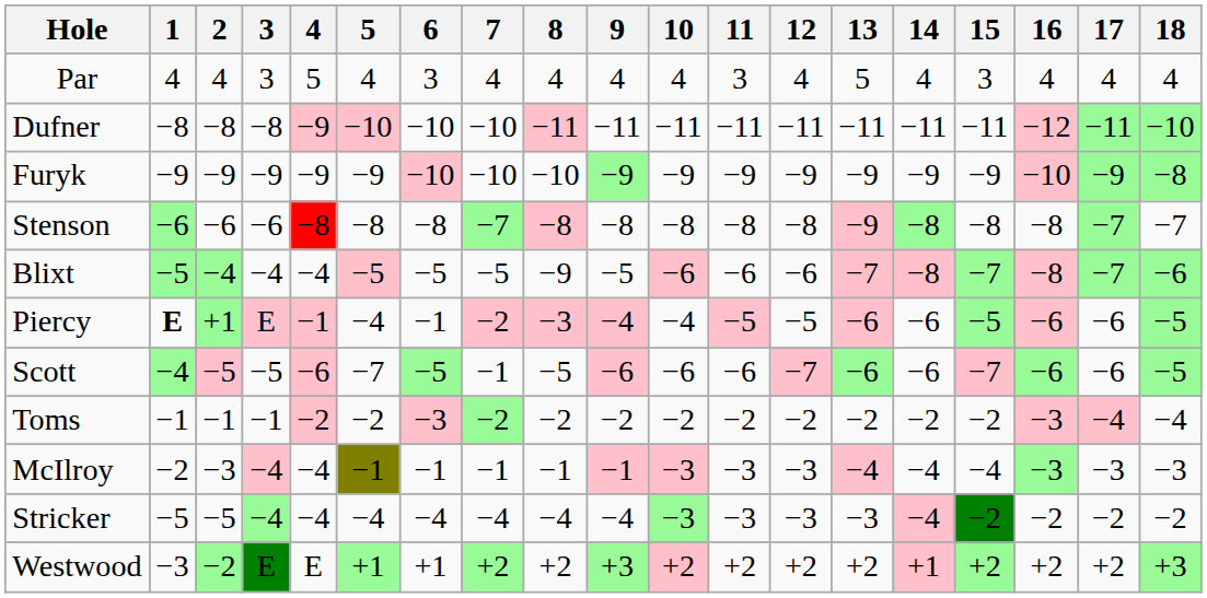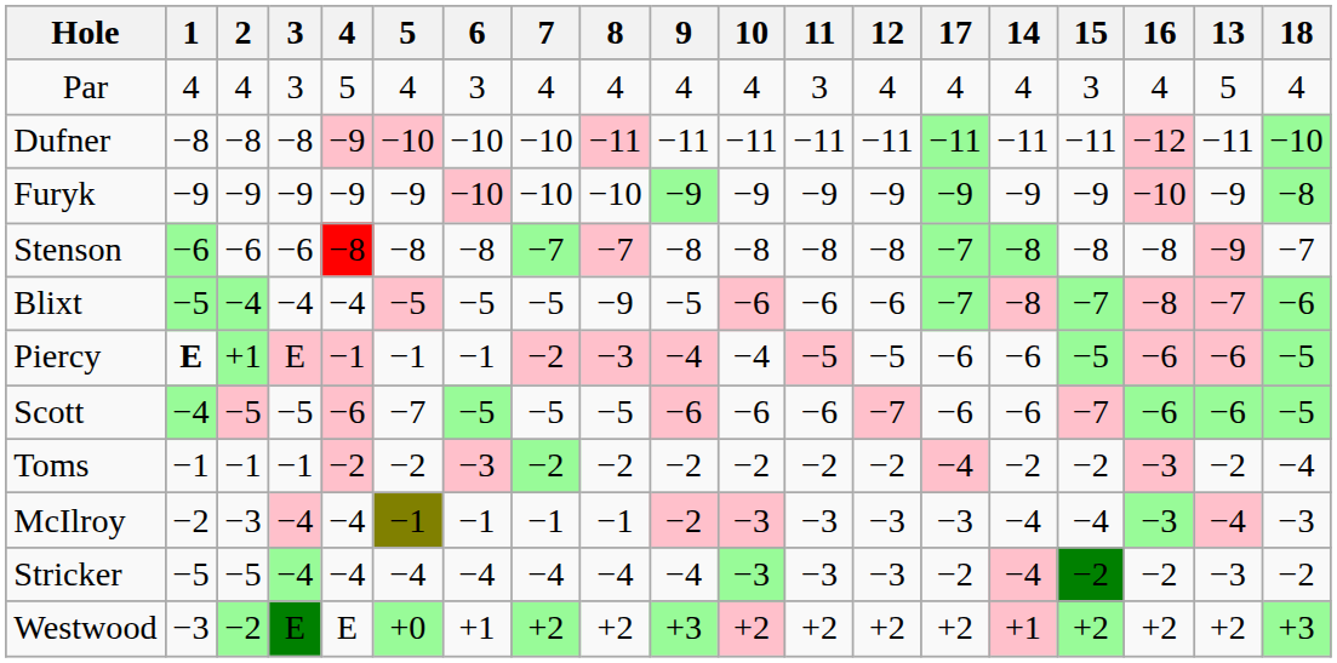 <table class="wikitable" style="text-align:center">
 <tr>
 <th>Hole</th>
 <th>1</th>
 <th>2</th>
 <th>3</th>
 <th>4</th>
 <th>5</th>
 <th>6</th>
 <th>7</th>
 <th>8</th>
 <th>9</th>
 <th>10</th>
 <th>11</th>
 <th>12</th>
-<th>13</th>
+<th>17</th>
 <th>14</th>
 <th>15</th>
 <th>16</th>
-<th>17</th>
+<th>13</th>
 <th>18</th>
 </tr>
 <tr>
 <td>Par</td>
 <td>4</td>
 <td>4</td>
 <td>3</td>
 <td>5</td>
 <td>4</td>
 <td>3</td>
 <td>4</td>
 <td>4</td>
 <td>4</td>
 <td>4</td>
 <td>3</td>
 <td>4</td>
-<td>5</td>
+<td>4</td>
 <td>4</td>
 <td>3</td>
 <td>4</td>
-<td>4</td>
+<td>5</td>
 <td>4</td>
 </tr>
 <tr>
 <td align=left> Dufner</td>
 <td>−8</td>
 <td>−8</td>
 <td>−8</td>
 <td style="background: Pink;">−9</td>
 <td style="background: Pink;">−10</td>
 <td>−10</td>
 <td>−10</td>
 <td style="background: Pink;">−11</td>
 <td>−11</td>
 <td>−11</td>
 <td>−11</td>
 <td>−11</td>
-<td>−11</td>
+<td style="background: PaleGreen;">−11</td>
 <td>−11</td>
 <td>−11</td>
 <td style="background: Pink;">−12</td>
-<td style="background: PaleGreen;">−11</td>
+<td>−11</td>
 <td style="background: PaleGreen;">−10</td>
 </tr>
 <tr>
 <td align=left> Furyk</td>
 <td>−9</td>
 <td>−9</td>
 <td>−9</td>
 <td>−9</td>
 <td>−9</td>
 <td style="background: Pink;">−10</td>
 <td>−10</td>
 <td>−10</td>
 <td style="background: PaleGreen;">−9</td>
 <td>−9</td>
 <td>−9</td>
 <td>−9</td>
-<td>−9</td>
+<td style="background: PaleGreen;">−9</td>
 <td>−9</td>
 <td>−9</td>
 <td style="background: Pink;">−10</td>
-<td style="background: PaleGreen;">−9</td>
+<td>−9</td>
 <td style="background: PaleGreen;">−8</td>
 </tr>
 <tr>
 <td align=left> Stenson</td>
 <td style="background: PaleGreen;">−6</td>
 <td>−6</td>
 <td>−6</td>
 <td style="background: Red;">−8</td>
 <td>−8</td>
 <td>−8</td>
 <td style="background: PaleGreen;">−7</td>
-<td style="background: Pink;">−8</td>
+<td style="background: Pink;">−7</td>
 <td>−8</td>
 <td>−8</td>
 <td>−8</td>
 <td>−8</td>
-<td style="background: Pink;">−9</td>
+<td style="background: PaleGreen;">−7</td>
 <td style="background: PaleGreen;">−8</td>
 <td>−8</td>
 <td>−8</td>
-<td style="background: PaleGreen;">−7</td>
+<td style="background: Pink;">−9</td>
 <td>−7</td>
 </tr>
 <tr>
 <td align=left> Blixt</td>
 <td style="background: PaleGreen;">−5</td>
 <td style="background: PaleGreen;">−4</td>
 <td>−4</td>
 <td>−4</td>
 <td style="background: Pink;">−5</td>
 <td>−5</td>
 <td>−5</td>
 <td>−9</td>
 <td>−5</td>
 <td style="background: Pink;">−6</td>
 <td>−6</td>
 <td>−6</td>
-<td style="background: Pink;">−7</td>
+<td style="background: PaleGreen;">−7</td>
 <td style="background: Pink;">−8</td>
 <td style="background: PaleGreen;">−7</td>
 <td style="background: Pink;">−8</td>
-<td style="background: PaleGreen;">−7</td>
+<td style="background: Pink;">−7</td>
 <td style="background: PaleGreen;">−6</td>
 </tr>
 <tr>
 <td align=left> Piercy</td>
 <td><strong>E</strong></td>
 <td style="background: PaleGreen;">+1</td>
 <td style="background: Pink;">E</td>
 <td style="background: Pink;">−1</td>
-<td>−4</td>
+<td>−1</td>
 <td>−1</td>
 <td style="background: Pink;">−2</td>
 <td style="background: Pink;">−3</td>
 <td style="background: Pink;">−4</td>
 <td>−4</td>
 <td style="background: Pink;">−5</td>
 <td>−5</td>
-<td style="background: Pink;">−6</td>
+<td>−6</td>
 <td>−6</td>
 <td style="background: PaleGreen;">−5</td>
 <td style="background: Pink;">−6</td>
-<td>−6</td>
+<td style="background: Pink;">−6</td>
 <td style="background: PaleGreen;">−5</td>
 </tr>
 <tr>
 <td align=left> Scott</td>
 <td style="background: PaleGreen;">−4</td>
 <td style="background: Pink;">−5</td>
 <td>−5</td>
 <td style="background: Pink;">−6</td>
 <td>−7</td>
 <td style="background: PaleGreen;">−5</td>
-<td>−1</td>
+<td>−5</td>
 <td>−5</td>
 <td style="background: Pink;">−6</td>
 <td>−6</td>
 <td>−6</td>
 <td style="background: Pink;">−7</td>
-<td style="background: PaleGreen;">−6</td>
+<td>−6</td>
 <td>−6</td>
 <td style="background: Pink;">−7</td>
 <td style="background: PaleGreen;">−6</td>
-<td>−6</td>
+<td style="background: PaleGreen;">−6</td>
 <td style="background: PaleGreen;">−5</td>
 </tr>
 <tr>
 <td align=left> Toms</td>
 <td>−1</td>
 <td>−1</td>
 <td>−1</td>
 <td style="background: Pink;">−2</td>
 <td>−2</td>
 <td style="background: Pink;">−3</td>
 <td style="background: PaleGreen;">−2</td>
 <td>−2</td>
 <td>−2</td>
 <td>−2</td>
 <td>−2</td>
 <td>−2</td>
-<td>−2</td>
+<td style="background: Pink;">−4</td>
 <td>−2</td>
 <td>−2</td>
 <td style="background: Pink;">−3</td>
-<td style="background: Pink;">−4</td>
+<td>−2</td>
 <td>−4</td>
 </tr>
 <tr>
 <td align=left> McIlroy</td>
 <td>−2</td>
 <td>−3</td>
 <td style="background: Pink;">−4</td>
 <td>−4</td>
 <td style="background: Olive;">−1</td>
 <td>−1</td>
 <td>−1</td>
 <td>−1</td>
-<td style="background: Pink;">−1</td>
+<td style="background: Pink;">−2</td>
 <td style="background: Pink;">−3</td>
 <td>−3</td>
 <td>−3</td>
-<td style="background: Pink;">−4</td>
+<td>−3</td>
 <td>−4</td>
 <td>−4</td>
 <td style="background: PaleGreen;">−3</td>
-<td>−3</td>
+<td style="background: Pink;">−4</td>
 <td>−3</td>
 </tr>
 <tr>
 <td align=left> Stricker</td>
 <td>−5</td>
 <td>−5</td>
 <td style="background: PaleGreen;">−4</td>
 <td>−4</td>
 <td>−4</td>
 <td>−4</td>
 <td>−4</td>
 <td>−4</td>
 <td>−4</td>
 <td style="background: PaleGreen;">−3</td>
 <td>−3</td>
 <td>−3</td>
-<td>−3</td>
+<td>−2</td>
 <td style="background: Pink;">−4</td>
 <td style="background: Green;">−2</td>
 <td>−2</td>
-<td>−2</td>
+<td>−3</td>
 <td>−2</td>
 </tr>
 <tr>
 <td align=left> Westwood</td>
 <td>−3</td>
 <td style="background: PaleGreen;">−2</td>
 <td style="background: Green;">E</td>
 <td>E</td>
-<td style="background: PaleGreen;">+1</td>
+<td style="background: PaleGreen;">+0</td>
 <td>+1</td>
 <td style="background: PaleGreen;">+2</td>
 <td>+2</td>
 <td style="background: PaleGreen;">+3</td>
 <td style="background: Pink;">+2</td>
 <td>+2</td>
 <td>+2</td>
 <td>+2</td>
 <td style="background: Pink;">+1</td>
 <td style="background: PaleGreen;">+2</td>
 <td>+2</td>
 <td>+2</td>
 <td style="background: PaleGreen;">+3</td>
 </tr>
 </table>
